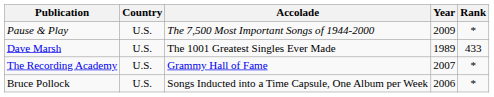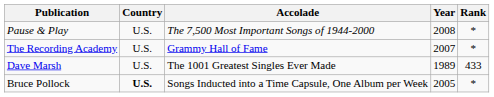 <table class="wikitable">
 <tr>
 <th>Publication</th>
 <th>Country</th>
 <th>Accolade</th>
 <th>Year</th>
 <th>Rank</th>
 </tr>
 <tr>
 <td><em>Pause & Play</em></td>
 <td style="text-align:center;">U.S.</td>
 <td><em>The 7,500 Most Important Songs of 1944-2000</em></td>
-<td>2009</td>
+<td>2008</td>
+<td style="text-align:center;">*</td>
+</tr>
+<tr>
+<td><a href='#'>The Recording Academy</a></td>
+<td style="text-align:center;">U.S.</td>
+<td><a href='#'>Grammy Hall of Fame</a></td>
+<td>2007</td>
 <td style="text-align:center;">*</td>
 </tr>
 <tr>
 <td><a href='#'>Dave Marsh</a></td>
 <td style="text-align:center;">U.S.</td>
 <td>The 1001 Greatest Singles Ever Made</td>
 <td>1989</td>
 <td style="text-align:center;">433</td>
 </tr>
 <tr>
-<td><a href='#'>The Recording Academy</a></td>
-<td style="text-align:center;">U.S.</td>
-<td><a href='#'>Grammy Hall of Fame</a></td>
-<td>2007</td>
-<td style="text-align:center;">*</td>
-</tr>
-<tr>
 <td>Bruce Pollock</td>
-<td style="text-align:center;">U.S.</td>
+<td style="text-align:center;"><strong>U.S.</strong></td>
 <td>Songs Inducted into a Time Capsule, One Album per Week</td>
-<td>2006</td>
+<td>2005</td>
 <td style="text-align:center;">*</td>
 </tr>
 </table>
